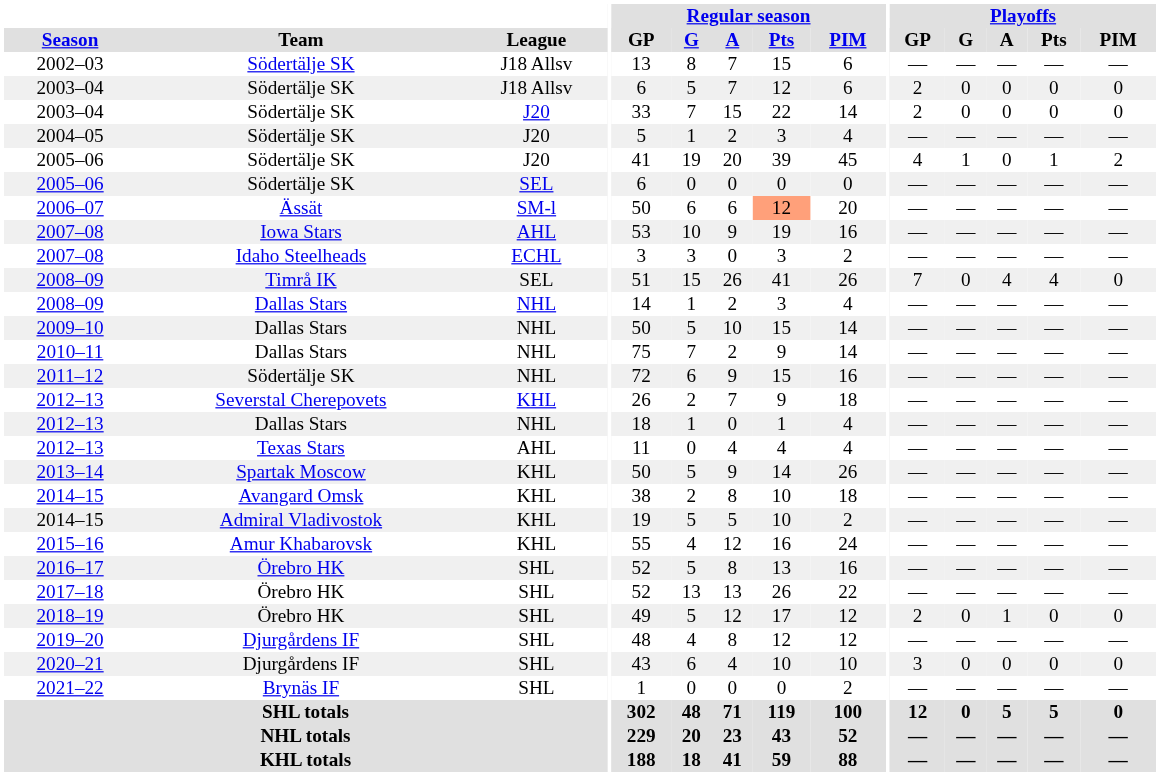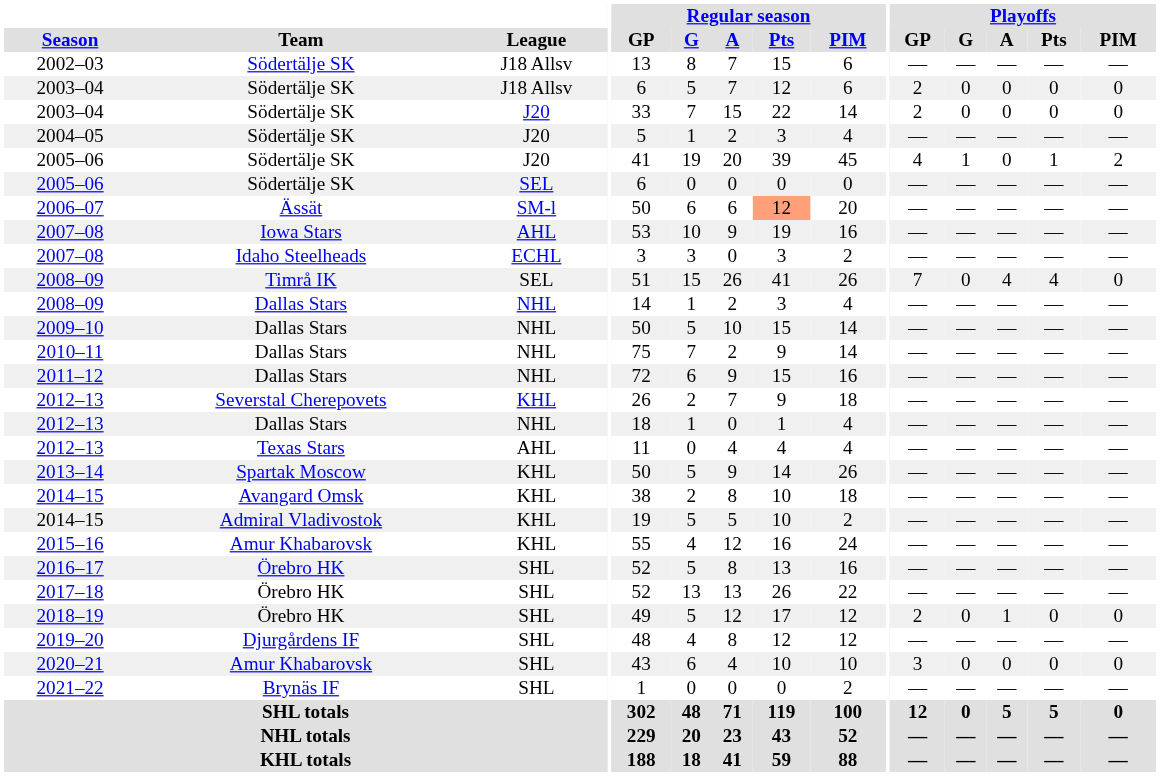 <table border="0" cellpadding="1" cellspacing="0" style="text-align:center; width:60em">
 <tr bgcolor="#e0e0e0">
 <th colspan="3" bgcolor="#ffffff"></th>
 <th rowspan="99" bgcolor="#ffffff"></th>
 <th colspan="5"><a href='#'>Regular season</a></th>
 <th rowspan="99" bgcolor="#ffffff"></th>
 <th colspan="5"><a href='#'>Playoffs</a></th>
 </tr>
 <tr bgcolor="#e0e0e0">
 <th><a href='#'>Season</a></th>
 <th>Team</th>
 <th>League</th>
 <th>GP</th>
 <th><a href='#'>G</a></th>
 <th><a href='#'>A</a></th>
 <th><a href='#'>Pts</a></th>
 <th><a href='#'>PIM</a></th>
 <th>GP</th>
 <th>G</th>
 <th>A</th>
 <th>Pts</th>
 <th>PIM</th>
 </tr>
 <tr>
 <td>2002–03</td>
 <td><a href='#'>Södertälje SK</a></td>
 <td>J18 Allsv</td>
 <td>13</td>
 <td>8</td>
 <td>7</td>
 <td>15</td>
 <td>6</td>
 <td>—</td>
 <td>—</td>
 <td>—</td>
 <td>—</td>
 <td>—</td>
 </tr>
 <tr bgcolor="#f0f0f0">
 <td>2003–04</td>
 <td>Södertälje SK</td>
 <td>J18 Allsv</td>
 <td>6</td>
 <td>5</td>
 <td>7</td>
 <td>12</td>
 <td>6</td>
 <td>2</td>
 <td>0</td>
 <td>0</td>
 <td>0</td>
 <td>0</td>
 </tr>
 <tr>
 <td>2003–04</td>
 <td>Södertälje SK</td>
 <td><a href='#'>J20</a></td>
 <td>33</td>
 <td>7</td>
 <td>15</td>
 <td>22</td>
 <td>14</td>
 <td>2</td>
 <td>0</td>
 <td>0</td>
 <td>0</td>
 <td>0</td>
 </tr>
 <tr bgcolor="#f0f0f0">
 <td>2004–05</td>
 <td>Södertälje SK</td>
 <td>J20</td>
 <td>5</td>
 <td>1</td>
 <td>2</td>
 <td>3</td>
 <td>4</td>
 <td>—</td>
 <td>—</td>
 <td>—</td>
 <td>—</td>
 <td>—</td>
 </tr>
 <tr>
 <td>2005–06</td>
 <td>Södertälje SK</td>
 <td>J20</td>
 <td>41</td>
 <td>19</td>
 <td>20</td>
 <td>39</td>
 <td>45</td>
 <td>4</td>
 <td>1</td>
 <td>0</td>
 <td>1</td>
 <td>2</td>
 </tr>
 <tr bgcolor="#f0f0f0">
 <td><a href='#'>2005–06</a></td>
 <td>Södertälje SK</td>
 <td><a href='#'>SEL</a></td>
 <td>6</td>
 <td>0</td>
 <td>0</td>
 <td>0</td>
 <td>0</td>
 <td>—</td>
 <td>—</td>
 <td>—</td>
 <td>—</td>
 <td>—</td>
 </tr>
 <tr>
 <td><a href='#'>2006–07</a></td>
 <td><a href='#'>Ässät</a></td>
 <td><a href='#'>SM-l</a></td>
 <td>50</td>
 <td>6</td>
 <td>6</td>
 <td style="background: lightsalmon;">12</td>
 <td>20</td>
 <td>—</td>
 <td>—</td>
 <td>—</td>
 <td>—</td>
 <td>—</td>
 </tr>
 <tr bgcolor="#f0f0f0">
 <td><a href='#'>2007–08</a></td>
 <td><a href='#'>Iowa Stars</a></td>
 <td><a href='#'>AHL</a></td>
 <td>53</td>
 <td>10</td>
 <td>9</td>
 <td>19</td>
 <td>16</td>
 <td>—</td>
 <td>—</td>
 <td>—</td>
 <td>—</td>
 <td>—</td>
 </tr>
 <tr>
 <td><a href='#'>2007–08</a></td>
 <td><a href='#'>Idaho Steelheads</a></td>
 <td><a href='#'>ECHL</a></td>
 <td>3</td>
 <td>3</td>
 <td>0</td>
 <td>3</td>
 <td>2</td>
 <td>—</td>
 <td>—</td>
 <td>—</td>
 <td>—</td>
 <td>—</td>
 </tr>
 <tr bgcolor="#f0f0f0">
 <td><a href='#'>2008–09</a></td>
 <td><a href='#'>Timrå IK</a></td>
 <td>SEL</td>
 <td>51</td>
 <td>15</td>
 <td>26</td>
 <td>41</td>
 <td>26</td>
 <td>7</td>
 <td>0</td>
 <td>4</td>
 <td>4</td>
 <td>0</td>
 </tr>
 <tr>
 <td><a href='#'>2008–09</a></td>
 <td><a href='#'>Dallas Stars</a></td>
 <td><a href='#'>NHL</a></td>
 <td>14</td>
 <td>1</td>
 <td>2</td>
 <td>3</td>
 <td>4</td>
 <td>—</td>
 <td>—</td>
 <td>—</td>
 <td>—</td>
 <td>—</td>
 </tr>
 <tr bgcolor="#f0f0f0">
 <td><a href='#'>2009–10</a></td>
 <td>Dallas Stars</td>
 <td>NHL</td>
 <td>50</td>
 <td>5</td>
 <td>10</td>
 <td>15</td>
 <td>14</td>
 <td>—</td>
 <td>—</td>
 <td>—</td>
 <td>—</td>
 <td>—</td>
 </tr>
 <tr>
 <td><a href='#'>2010–11</a></td>
 <td>Dallas Stars</td>
 <td>NHL</td>
 <td>75</td>
 <td>7</td>
 <td>2</td>
 <td>9</td>
 <td>14</td>
 <td>—</td>
 <td>—</td>
 <td>—</td>
 <td>—</td>
 <td>—</td>
 </tr>
 <tr bgcolor="#f0f0f0">
 <td><a href='#'>2011–12</a></td>
-<td>Södertälje SK</td>
+<td>Dallas Stars</td>
 <td>NHL</td>
 <td>72</td>
 <td>6</td>
 <td>9</td>
 <td>15</td>
 <td>16</td>
 <td>—</td>
 <td>—</td>
 <td>—</td>
 <td>—</td>
 <td>—</td>
 </tr>
 <tr>
 <td><a href='#'>2012–13</a></td>
 <td><a href='#'>Severstal Cherepovets</a></td>
 <td><a href='#'>KHL</a></td>
 <td>26</td>
 <td>2</td>
 <td>7</td>
 <td>9</td>
 <td>18</td>
 <td>—</td>
 <td>—</td>
 <td>—</td>
 <td>—</td>
 <td>—</td>
 </tr>
 <tr bgcolor="#f0f0f0">
 <td><a href='#'>2012–13</a></td>
 <td>Dallas Stars</td>
 <td>NHL</td>
 <td>18</td>
 <td>1</td>
 <td>0</td>
 <td>1</td>
 <td>4</td>
 <td>—</td>
 <td>—</td>
 <td>—</td>
 <td>—</td>
 <td>—</td>
 </tr>
 <tr>
 <td><a href='#'>2012–13</a></td>
 <td><a href='#'>Texas Stars</a></td>
 <td>AHL</td>
 <td>11</td>
 <td>0</td>
 <td>4</td>
 <td>4</td>
 <td>4</td>
 <td>—</td>
 <td>—</td>
 <td>—</td>
 <td>—</td>
 <td>—</td>
 </tr>
 <tr bgcolor="#f0f0f0">
 <td><a href='#'>2013–14</a></td>
 <td><a href='#'>Spartak Moscow</a></td>
 <td>KHL</td>
 <td>50</td>
 <td>5</td>
 <td>9</td>
 <td>14</td>
 <td>26</td>
 <td>—</td>
 <td>—</td>
 <td>—</td>
 <td>—</td>
 <td>—</td>
 </tr>
 <tr>
 <td><a href='#'>2014–15</a></td>
 <td><a href='#'>Avangard Omsk</a></td>
 <td>KHL</td>
 <td>38</td>
 <td>2</td>
 <td>8</td>
 <td>10</td>
 <td>18</td>
 <td>—</td>
 <td>—</td>
 <td>—</td>
 <td>—</td>
 <td>—</td>
 </tr>
 <tr bgcolor="#f0f0f0">
 <td>2014–15</td>
 <td><a href='#'>Admiral Vladivostok</a></td>
 <td>KHL</td>
 <td>19</td>
 <td>5</td>
 <td>5</td>
 <td>10</td>
 <td>2</td>
 <td>—</td>
 <td>—</td>
 <td>—</td>
 <td>—</td>
 <td>—</td>
 </tr>
 <tr>
 <td><a href='#'>2015–16</a></td>
 <td><a href='#'>Amur Khabarovsk</a></td>
 <td>KHL</td>
 <td>55</td>
 <td>4</td>
 <td>12</td>
 <td>16</td>
 <td>24</td>
 <td>—</td>
 <td>—</td>
 <td>—</td>
 <td>—</td>
 <td>—</td>
 </tr>
 <tr bgcolor="#f0f0f0">
 <td><a href='#'>2016–17</a></td>
 <td><a href='#'>Örebro HK</a></td>
 <td>SHL</td>
 <td>52</td>
 <td>5</td>
 <td>8</td>
 <td>13</td>
 <td>16</td>
 <td>—</td>
 <td>—</td>
 <td>—</td>
 <td>—</td>
 <td>—</td>
 </tr>
 <tr>
 <td><a href='#'>2017–18</a></td>
 <td>Örebro HK</td>
 <td>SHL</td>
 <td>52</td>
 <td>13</td>
 <td>13</td>
 <td>26</td>
 <td>22</td>
 <td>—</td>
 <td>—</td>
 <td>—</td>
 <td>—</td>
 <td>—</td>
 </tr>
 <tr bgcolor="#f0f0f0">
 <td><a href='#'>2018–19</a></td>
 <td>Örebro HK</td>
 <td>SHL</td>
 <td>49</td>
 <td>5</td>
 <td>12</td>
 <td>17</td>
 <td>12</td>
 <td>2</td>
 <td>0</td>
 <td>1</td>
 <td>0</td>
 <td>0</td>
 </tr>
 <tr>
 <td><a href='#'>2019–20</a></td>
 <td><a href='#'>Djurgårdens IF</a></td>
 <td>SHL</td>
 <td>48</td>
 <td>4</td>
 <td>8</td>
 <td>12</td>
 <td>12</td>
 <td>—</td>
 <td>—</td>
 <td>—</td>
 <td>—</td>
 <td>—</td>
 </tr>
 <tr bgcolor="#f0f0f0">
 <td><a href='#'>2020–21</a></td>
-<td>Djurgårdens IF</td>
+<td><a href='#'>Amur Khabarovsk</a></td>
 <td>SHL</td>
 <td>43</td>
 <td>6</td>
 <td>4</td>
 <td>10</td>
 <td>10</td>
 <td>3</td>
 <td>0</td>
 <td>0</td>
 <td>0</td>
 <td>0</td>
 </tr>
 <tr>
 <td><a href='#'>2021–22</a></td>
 <td><a href='#'>Brynäs IF</a></td>
 <td>SHL</td>
 <td>1</td>
 <td>0</td>
 <td>0</td>
 <td>0</td>
 <td>2</td>
 <td>—</td>
 <td>—</td>
 <td>—</td>
 <td>—</td>
 <td>—</td>
 </tr>
 <tr bgcolor="#e0e0e0">
 <th colspan="3">SHL totals</th>
 <th>302</th>
 <th>48</th>
 <th>71</th>
 <th>119</th>
 <th>100</th>
 <th>12</th>
 <th>0</th>
 <th>5</th>
 <th>5</th>
 <th>0</th>
 </tr>
 <tr bgcolor="#e0e0e0">
 <th colspan="3">NHL totals</th>
 <th>229</th>
 <th>20</th>
 <th>23</th>
 <th>43</th>
 <th>52</th>
 <th>—</th>
 <th>—</th>
 <th>—</th>
 <th>—</th>
 <th>—</th>
 </tr>
 <tr bgcolor="#e0e0e0">
 <th colspan="3">KHL totals</th>
 <th>188</th>
 <th>18</th>
 <th>41</th>
 <th>59</th>
 <th>88</th>
 <th>—</th>
 <th>—</th>
 <th>—</th>
 <th>—</th>
 <th>—</th>
 </tr>
 </table>
